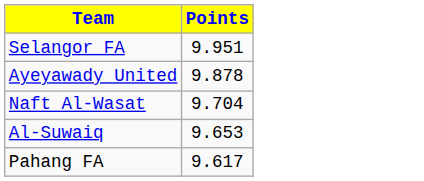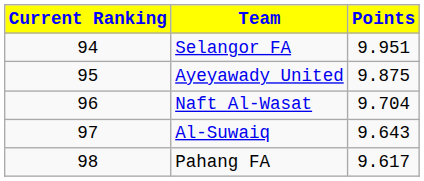 <table class="wikitable">
 <tr>
+<th style="background:Yellow; color:Blue; text-align:center;">Current Ranking</th>
 <th style="background:Yellow; color:Blue; text-align:center;">Team</th>
 <th style="background:Yellow; color:Blue; text-align:center;">Points</th>
 </tr>
 <tr>
+<td align="center">94</td>
 <td> <a href='#'>Selangor FA</a></td>
 <td align="center">9.951</td>
 </tr>
 <tr>
+<td align="center">95</td>
 <td> <a href='#'>Ayeyawady United</a></td>
-<td align="center">9.878</td>
+<td align="center">9.875</td>
 </tr>
 <tr>
+<td align="center">96</td>
 <td> <a href='#'>Naft Al-Wasat</a></td>
 <td align="center">9.704</td>
 </tr>
 <tr>
+<td align="center">97</td>
 <td> <a href='#'>Al-Suwaiq</a></td>
-<td align="center">9.653</td>
+<td align="center">9.643</td>
 </tr>
 <tr>
+<td align="center">98</td>
 <td> Pahang FA</td>
 <td align="center">9.617</td>
 </tr>
 </table>
